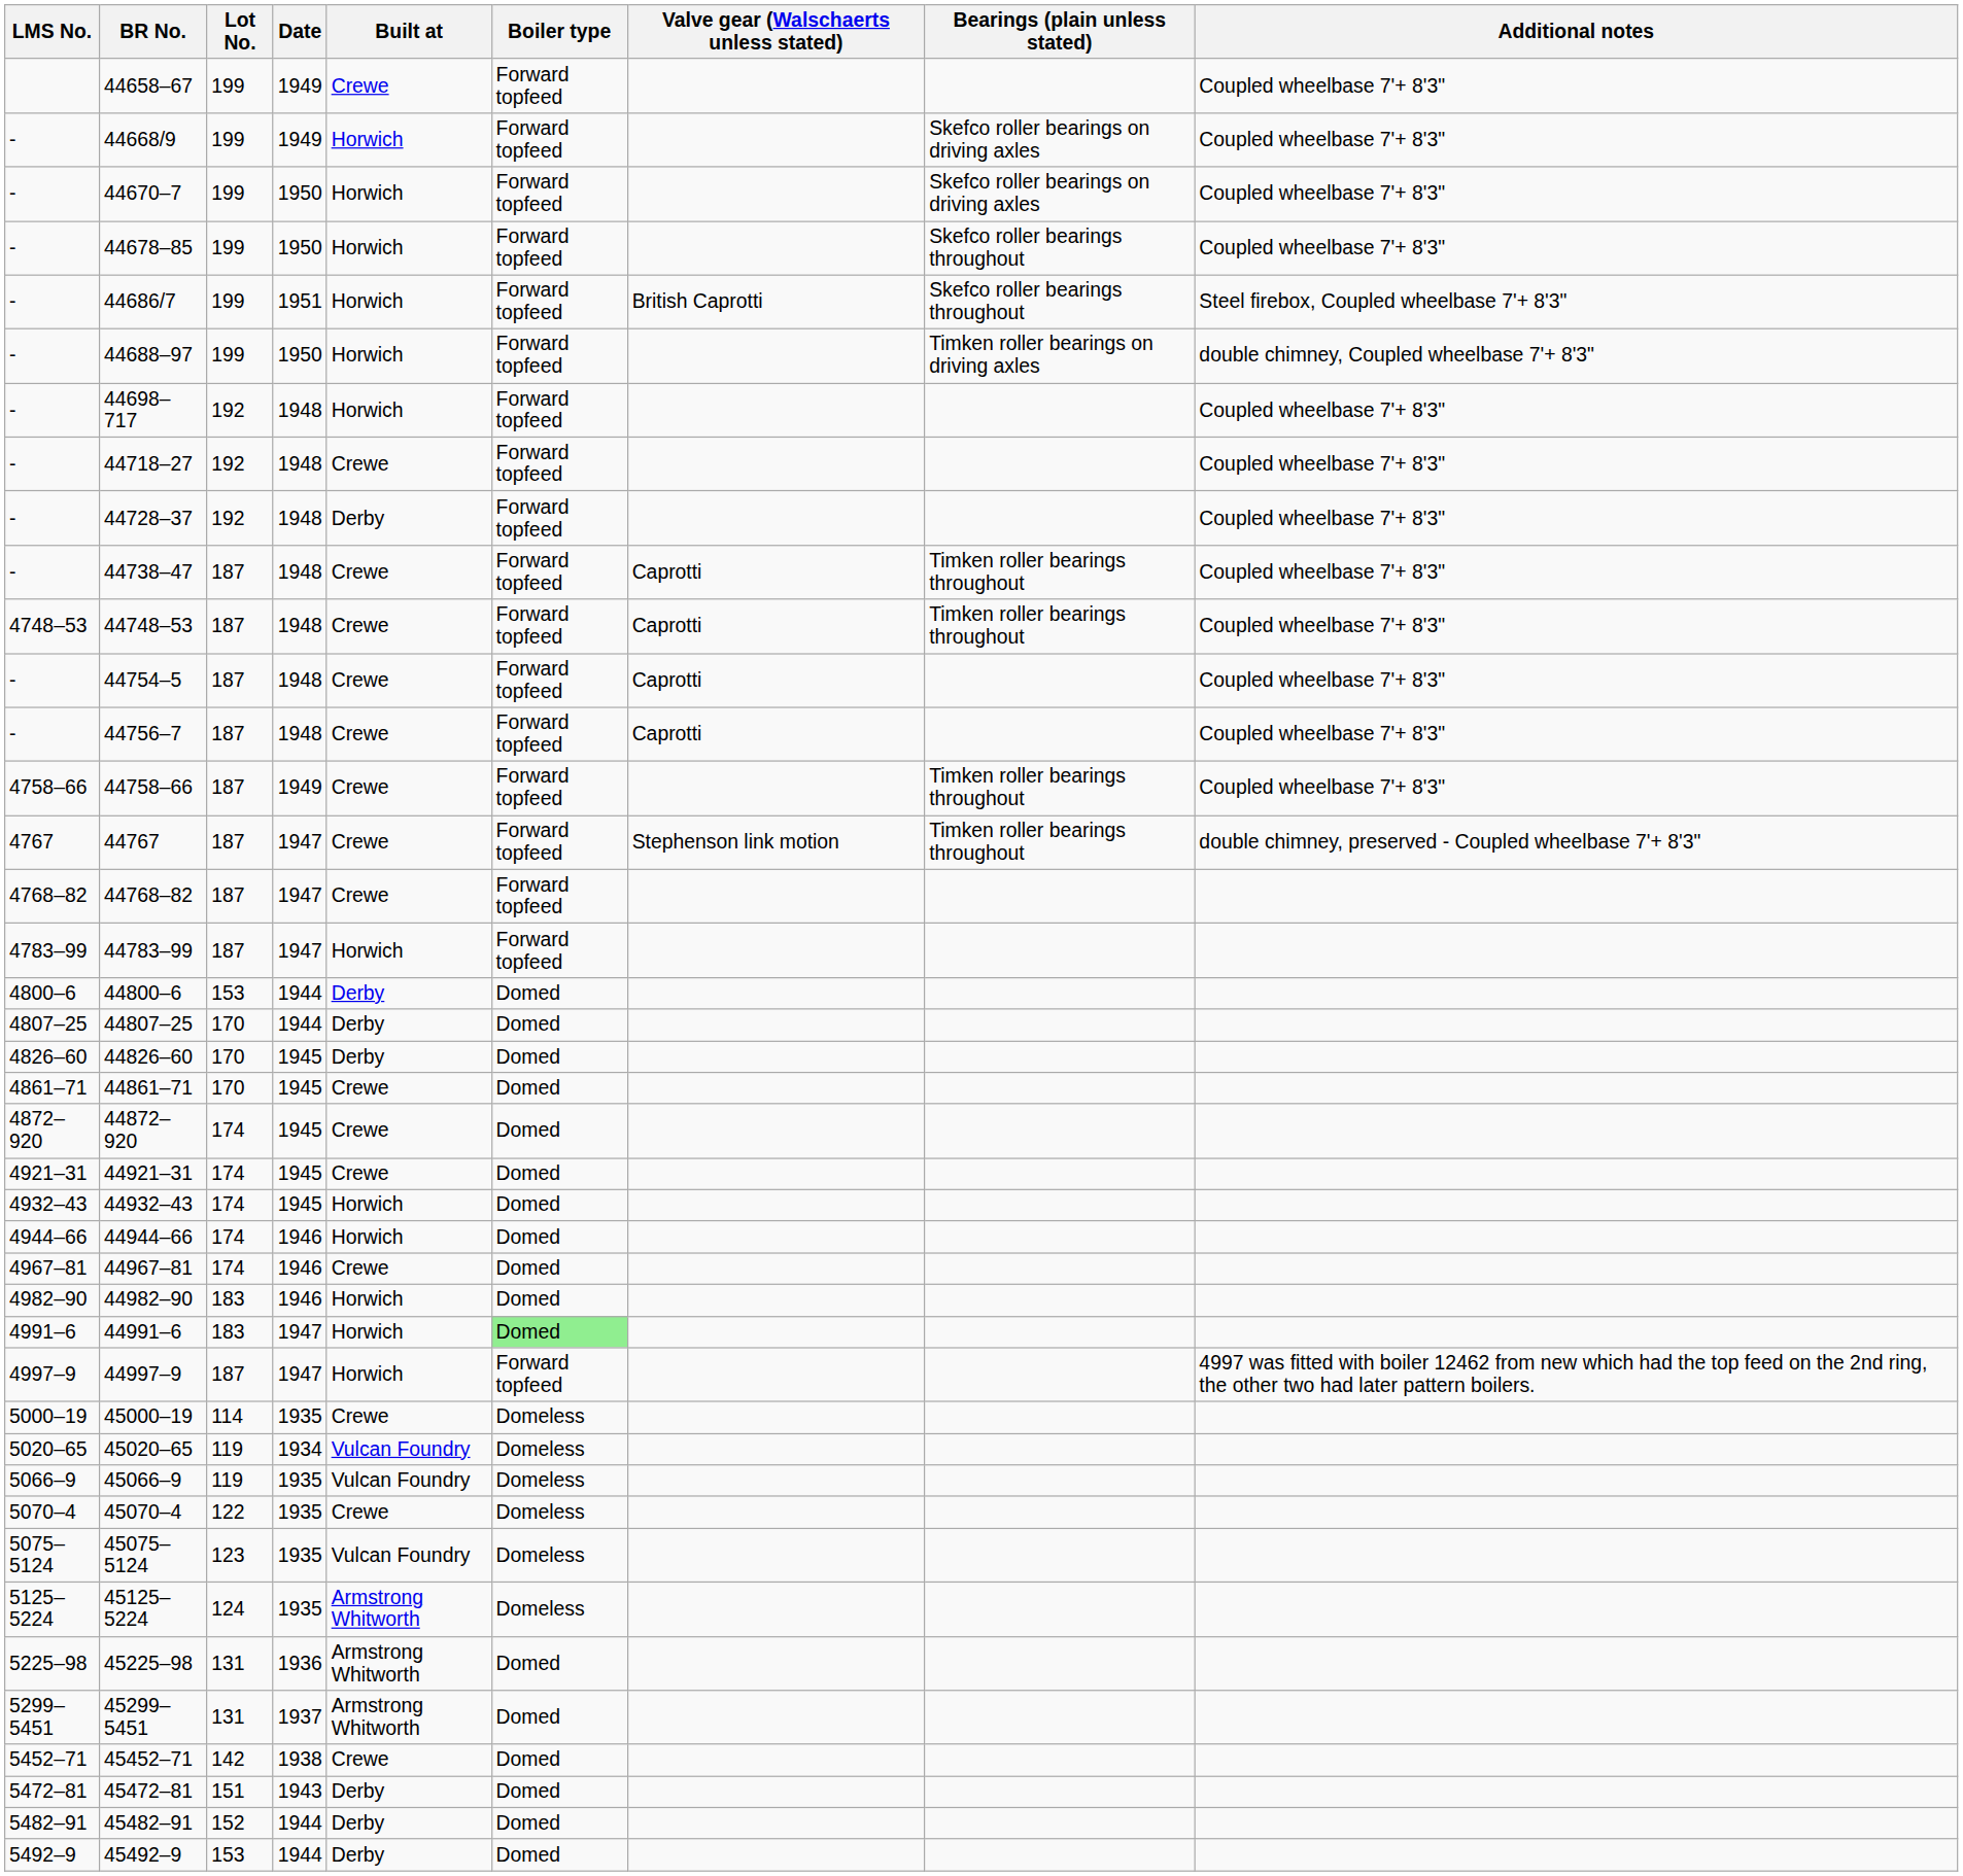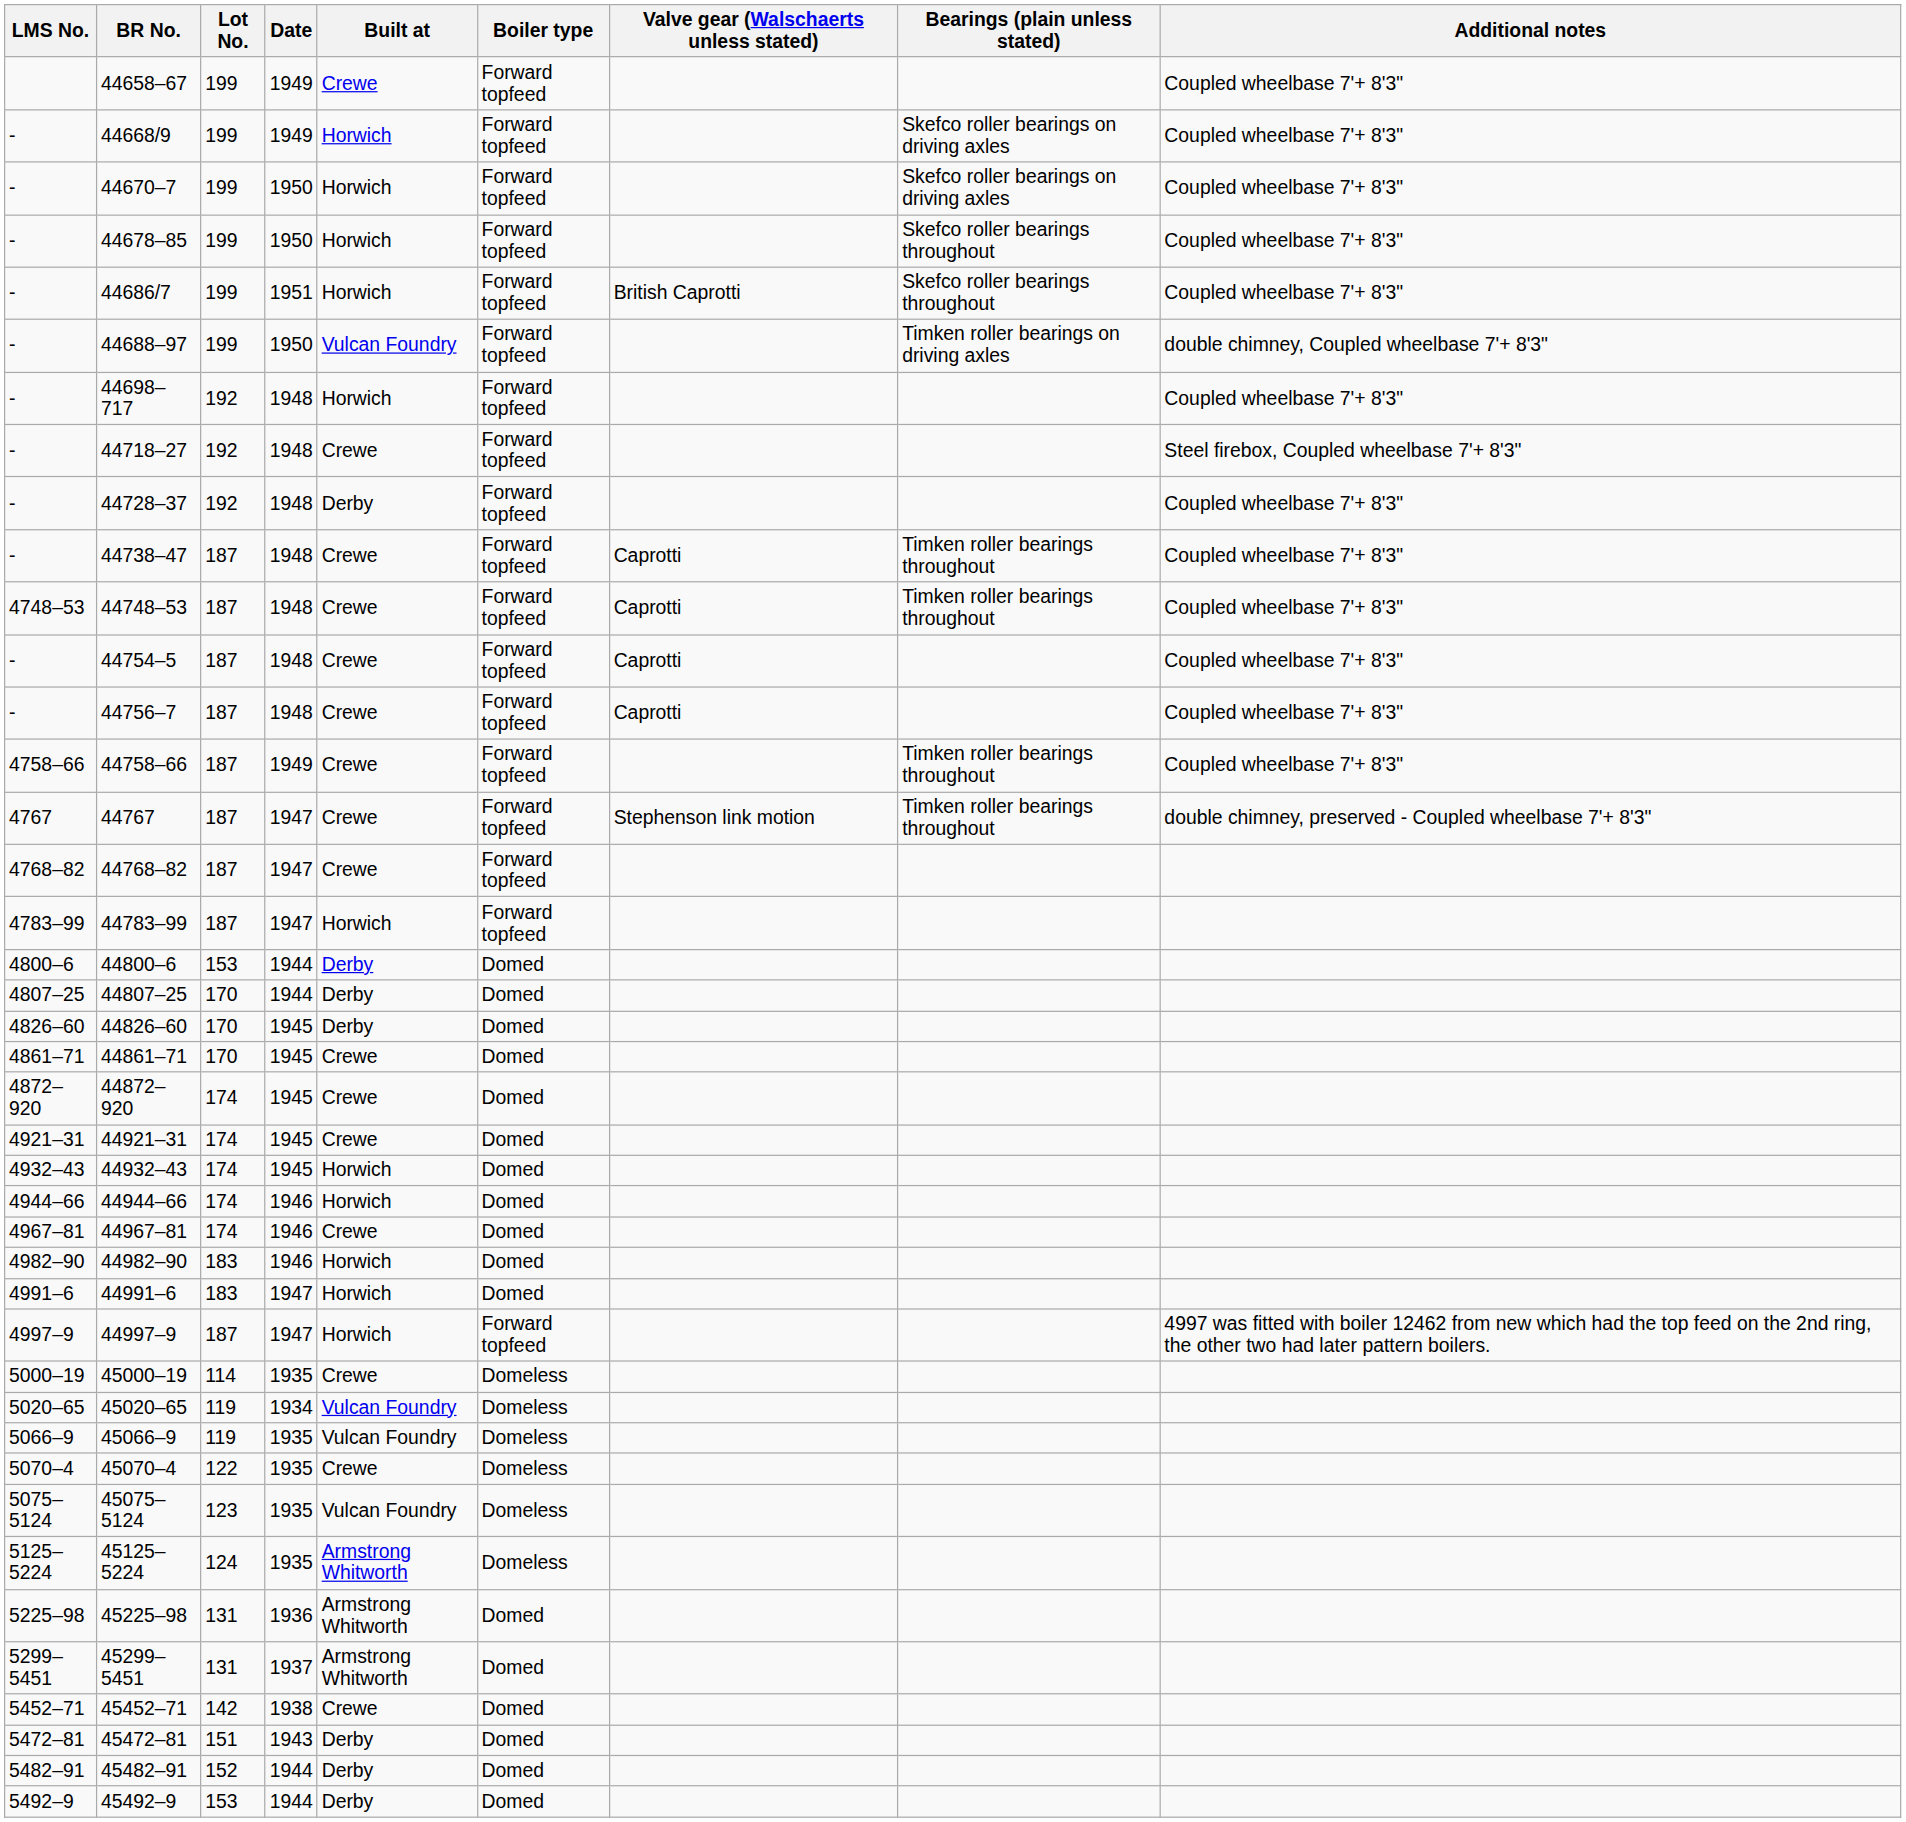 <table class="wikitable sortable collapsible collapsed">
 <tr>
 <th>LMS No.</th>
 <th>BR No.</th>
 <th>Lot No.</th>
 <th>Date</th>
 <th>Built at</th>
 <th>Boiler type</th>
 <th>Valve gear (<a href='#'>Walschaerts</a> unless stated)</th>
 <th>Bearings (plain unless stated)</th>
 <th>Additional notes</th>
 </tr>
 <tr>
 <td></td>
 <td>44658–67</td>
 <td>199</td>
 <td>1949</td>
 <td><a href='#'>Crewe</a></td>
 <td>Forward topfeed</td>
 <td></td>
 <td></td>
 <td>Coupled wheelbase 7'+ 8'3"</td>
 </tr>
 <tr>
 <td>-</td>
 <td>44668/9</td>
 <td>199</td>
 <td>1949</td>
 <td><a href='#'>Horwich</a></td>
 <td>Forward topfeed</td>
 <td></td>
 <td>Skefco roller bearings on driving axles</td>
 <td>Coupled wheelbase 7'+ 8'3"</td>
 </tr>
 <tr>
 <td>-</td>
 <td>44670–7</td>
 <td>199</td>
 <td>1950</td>
 <td>Horwich</td>
 <td>Forward topfeed</td>
 <td></td>
 <td>Skefco roller bearings on driving axles</td>
 <td>Coupled wheelbase 7'+ 8'3"</td>
 </tr>
 <tr>
 <td>-</td>
 <td>44678–85</td>
 <td>199</td>
 <td>1950</td>
 <td>Horwich</td>
 <td>Forward topfeed</td>
 <td></td>
 <td>Skefco roller bearings throughout</td>
 <td>Coupled wheelbase 7'+ 8'3"</td>
 </tr>
 <tr>
 <td>-</td>
 <td>44686/7</td>
 <td>199</td>
 <td>1951</td>
 <td>Horwich</td>
 <td>Forward topfeed</td>
 <td>British Caprotti</td>
 <td>Skefco roller bearings throughout</td>
-<td>Steel firebox, Coupled wheelbase 7'+ 8'3"</td>
+<td>Coupled wheelbase 7'+ 8'3"</td>
 </tr>
 <tr>
 <td>-</td>
 <td>44688–97</td>
 <td>199</td>
 <td>1950</td>
-<td>Horwich</td>
+<td><a href='#'>Vulcan Foundry</a></td>
 <td>Forward topfeed</td>
 <td></td>
 <td>Timken roller bearings on driving axles</td>
 <td>double chimney, Coupled wheelbase 7'+ 8'3"</td>
 </tr>
 <tr>
 <td>-</td>
 <td>44698–717</td>
 <td>192</td>
 <td>1948</td>
 <td>Horwich</td>
 <td>Forward topfeed</td>
 <td></td>
 <td></td>
 <td>Coupled wheelbase 7'+ 8'3"</td>
 </tr>
 <tr>
 <td>-</td>
 <td>44718–27</td>
 <td>192</td>
 <td>1948</td>
 <td>Crewe</td>
 <td>Forward topfeed</td>
 <td></td>
 <td></td>
-<td>Coupled wheelbase 7'+ 8'3"</td>
+<td>Steel firebox, Coupled wheelbase 7'+ 8'3"</td>
 </tr>
 <tr>
 <td>-</td>
 <td>44728–37</td>
 <td>192</td>
 <td>1948</td>
 <td>Derby</td>
 <td>Forward topfeed</td>
 <td></td>
 <td></td>
 <td>Coupled wheelbase 7'+ 8'3"</td>
 </tr>
 <tr>
 <td>-</td>
 <td>44738–47</td>
 <td>187</td>
 <td>1948</td>
 <td>Crewe</td>
 <td>Forward topfeed</td>
 <td>Caprotti</td>
 <td>Timken roller bearings throughout</td>
 <td>Coupled wheelbase 7'+ 8'3"</td>
 </tr>
 <tr>
 <td>4748–53</td>
 <td>44748–53</td>
 <td>187</td>
 <td>1948</td>
 <td>Crewe</td>
 <td>Forward topfeed</td>
 <td>Caprotti</td>
 <td>Timken roller bearings throughout</td>
 <td>Coupled wheelbase 7'+ 8'3"</td>
 </tr>
 <tr>
 <td>-</td>
 <td>44754–5</td>
 <td>187</td>
 <td>1948</td>
 <td>Crewe</td>
 <td>Forward topfeed</td>
 <td>Caprotti</td>
 <td></td>
 <td>Coupled wheelbase 7'+ 8'3"</td>
 </tr>
 <tr>
 <td>-</td>
 <td>44756–7</td>
 <td>187</td>
 <td>1948</td>
 <td>Crewe</td>
 <td>Forward topfeed</td>
 <td>Caprotti</td>
 <td></td>
 <td>Coupled wheelbase 7'+ 8'3"</td>
 </tr>
 <tr>
 <td>4758–66</td>
 <td>44758–66</td>
 <td>187</td>
 <td>1949</td>
 <td>Crewe</td>
 <td>Forward topfeed</td>
 <td></td>
 <td>Timken roller bearings throughout</td>
 <td>Coupled wheelbase 7'+ 8'3"</td>
 </tr>
 <tr>
 <td>4767</td>
 <td>44767</td>
 <td>187</td>
 <td>1947</td>
 <td>Crewe</td>
 <td>Forward topfeed</td>
 <td>Stephenson link motion</td>
 <td>Timken roller bearings throughout</td>
 <td>double chimney, preserved - Coupled wheelbase 7'+ 8'3"</td>
 </tr>
 <tr>
 <td>4768–82</td>
 <td>44768–82</td>
 <td>187</td>
 <td>1947</td>
 <td>Crewe</td>
 <td>Forward topfeed</td>
 <td></td>
 <td></td>
 <td></td>
 </tr>
 <tr>
 <td>4783–99</td>
 <td>44783–99</td>
 <td>187</td>
 <td>1947</td>
 <td>Horwich</td>
 <td>Forward topfeed</td>
 <td></td>
 <td></td>
 <td></td>
 </tr>
 <tr>
 <td>4800–6</td>
 <td>44800–6</td>
 <td>153</td>
 <td>1944</td>
 <td><a href='#'>Derby</a></td>
 <td>Domed</td>
 <td></td>
 <td></td>
 <td></td>
 </tr>
 <tr>
 <td>4807–25</td>
 <td>44807–25</td>
 <td>170</td>
 <td>1944</td>
 <td>Derby</td>
 <td>Domed</td>
 <td></td>
 <td></td>
 <td></td>
 </tr>
 <tr>
 <td>4826–60</td>
 <td>44826–60</td>
 <td>170</td>
 <td>1945</td>
 <td>Derby</td>
 <td>Domed</td>
 <td></td>
 <td></td>
 <td></td>
 </tr>
 <tr>
 <td>4861–71</td>
 <td>44861–71</td>
 <td>170</td>
 <td>1945</td>
 <td>Crewe</td>
 <td>Domed</td>
 <td></td>
 <td></td>
 <td></td>
 </tr>
 <tr>
 <td>4872–920</td>
 <td>44872–920</td>
 <td>174</td>
 <td>1945</td>
 <td>Crewe</td>
 <td>Domed</td>
 <td></td>
 <td></td>
 <td></td>
 </tr>
 <tr>
 <td>4921–31</td>
 <td>44921–31</td>
 <td>174</td>
 <td>1945</td>
 <td>Crewe</td>
 <td>Domed</td>
 <td></td>
 <td></td>
 <td></td>
 </tr>
 <tr>
 <td>4932–43</td>
 <td>44932–43</td>
 <td>174</td>
 <td>1945</td>
 <td>Horwich</td>
 <td>Domed</td>
 <td></td>
 <td></td>
 <td></td>
 </tr>
 <tr>
 <td>4944–66</td>
 <td>44944–66</td>
 <td>174</td>
 <td>1946</td>
 <td>Horwich</td>
 <td>Domed</td>
 <td></td>
 <td></td>
 <td></td>
 </tr>
 <tr>
 <td>4967–81</td>
 <td>44967–81</td>
 <td>174</td>
 <td>1946</td>
 <td>Crewe</td>
 <td>Domed</td>
 <td></td>
 <td></td>
 <td></td>
 </tr>
 <tr>
 <td>4982–90</td>
 <td>44982–90</td>
 <td>183</td>
 <td>1946</td>
 <td>Horwich</td>
 <td>Domed</td>
 <td></td>
 <td></td>
 <td></td>
 </tr>
 <tr>
 <td>4991–6</td>
 <td>44991–6</td>
 <td>183</td>
 <td>1947</td>
 <td>Horwich</td>
-<td style="background: lightgreen;">Domed</td>
+<td>Domed</td>
 <td></td>
 <td></td>
 <td></td>
 </tr>
 <tr>
 <td>4997–9</td>
 <td>44997–9</td>
 <td>187</td>
 <td>1947</td>
 <td>Horwich</td>
 <td>Forward topfeed</td>
 <td></td>
 <td></td>
 <td>4997 was fitted with boiler 12462 from new which had the top feed on the 2nd ring, the other two had later pattern boilers.</td>
 </tr>
 <tr>
 <td>5000–19</td>
 <td>45000–19</td>
 <td>114</td>
 <td>1935</td>
 <td>Crewe</td>
 <td>Domeless</td>
 <td></td>
 <td></td>
 <td></td>
 </tr>
 <tr>
 <td>5020–65</td>
 <td>45020–65</td>
 <td>119</td>
 <td>1934</td>
 <td><a href='#'>Vulcan Foundry</a></td>
 <td>Domeless</td>
 <td></td>
 <td></td>
 <td></td>
 </tr>
 <tr>
 <td>5066–9</td>
 <td>45066–9</td>
 <td>119</td>
 <td>1935</td>
 <td>Vulcan Foundry</td>
 <td>Domeless</td>
 <td></td>
 <td></td>
 <td></td>
 </tr>
 <tr>
 <td>5070–4</td>
 <td>45070–4</td>
 <td>122</td>
 <td>1935</td>
 <td>Crewe</td>
 <td>Domeless</td>
 <td></td>
 <td></td>
 <td></td>
 </tr>
 <tr>
 <td>5075–5124</td>
 <td>45075–5124</td>
 <td>123</td>
 <td>1935</td>
 <td>Vulcan Foundry</td>
 <td>Domeless</td>
 <td></td>
 <td></td>
 <td></td>
 </tr>
 <tr>
 <td>5125–5224</td>
 <td>45125–5224</td>
 <td>124</td>
 <td>1935</td>
 <td><a href='#'>Armstrong Whitworth</a></td>
 <td>Domeless</td>
 <td></td>
 <td></td>
 <td></td>
 </tr>
 <tr>
 <td>5225–98</td>
 <td>45225–98</td>
 <td>131</td>
 <td>1936</td>
 <td>Armstrong Whitworth</td>
 <td>Domed</td>
 <td></td>
 <td></td>
 <td></td>
 </tr>
 <tr>
 <td>5299–5451</td>
 <td>45299–5451</td>
 <td>131</td>
 <td>1937</td>
 <td>Armstrong Whitworth</td>
 <td>Domed</td>
 <td></td>
 <td></td>
 <td></td>
 </tr>
 <tr>
 <td>5452–71</td>
 <td>45452–71</td>
 <td>142</td>
 <td>1938</td>
 <td>Crewe</td>
 <td>Domed</td>
 <td></td>
 <td></td>
 <td></td>
 </tr>
 <tr>
 <td>5472–81</td>
 <td>45472–81</td>
 <td>151</td>
 <td>1943</td>
 <td>Derby</td>
 <td>Domed</td>
 <td></td>
 <td></td>
 <td></td>
 </tr>
 <tr>
 <td>5482–91</td>
 <td>45482–91</td>
 <td>152</td>
 <td>1944</td>
 <td>Derby</td>
 <td>Domed</td>
 <td></td>
 <td></td>
 <td></td>
 </tr>
 <tr>
 <td>5492–9</td>
 <td>45492–9</td>
 <td>153</td>
 <td>1944</td>
 <td>Derby</td>
 <td>Domed</td>
 <td></td>
 <td></td>
 <td></td>
 </tr>
 </table>
